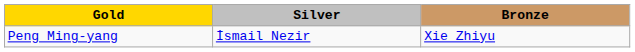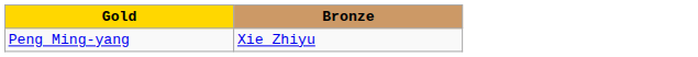 <table class="wikitable" style="text-align:left">
 <tr align="center">
 <td width=200 bgcolor=gold><strong>Gold</strong></td>
-<td width=200 bgcolor=silver><strong>Silver</strong></td>
 <td width=200 bgcolor=CC9966><strong>Bronze</strong></td>
 </tr>
 <tr>
 <td><a href='#'>Peng Ming-yang</a><br></td>
-<td><a href='#'>İsmail Nezir</a><br></td>
 <td><a href='#'>Xie Zhiyu</a><br></td>
 </tr>
 </table>
